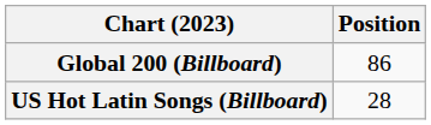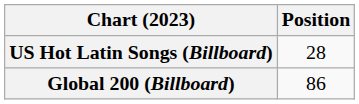 <table class="wikitable sortable plainrowheaders" style="text-align:center">
 <tr>
 <th scope="col">Chart (2023)</th>
 <th scope="col">Position</th>
 </tr>
 <tr>
+<th scope="row">US Hot Latin Songs (<em>Billboard</em>)</th>
+<td>28</td>
+</tr>
+<tr>
 <th scope="row">Global 200 (<em>Billboard</em>)</th>
 <td>86</td>
 </tr>
-<tr>
-<th scope="row">US Hot Latin Songs (<em>Billboard</em>)</th>
-<td>28</td>
-</tr>
 </table>
